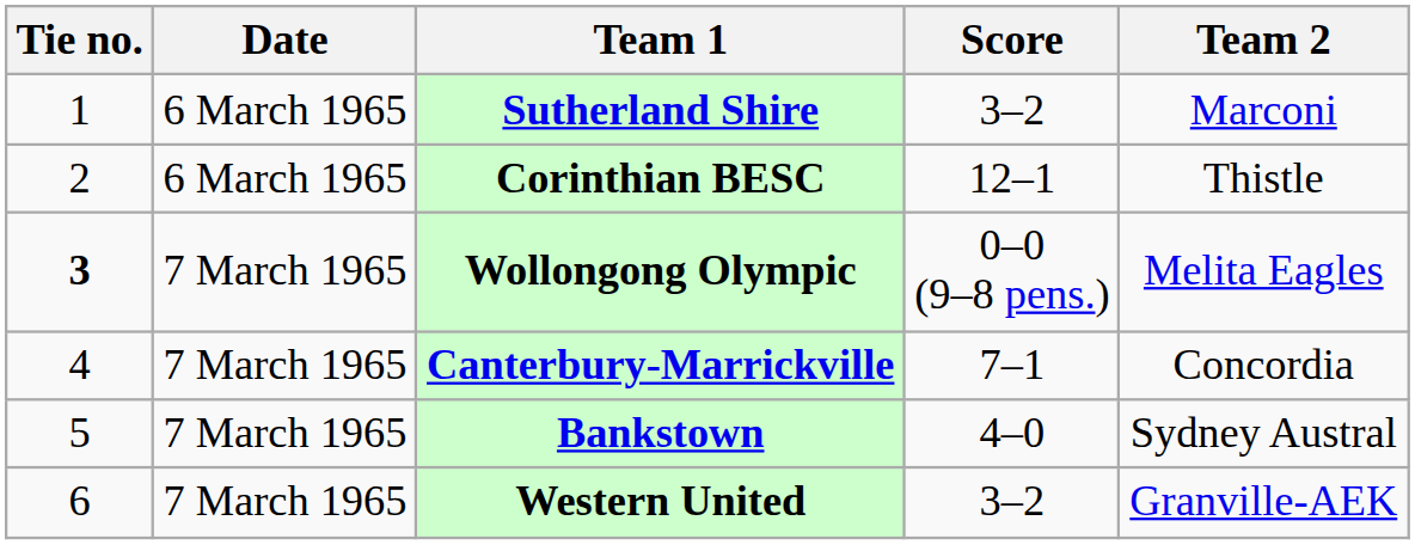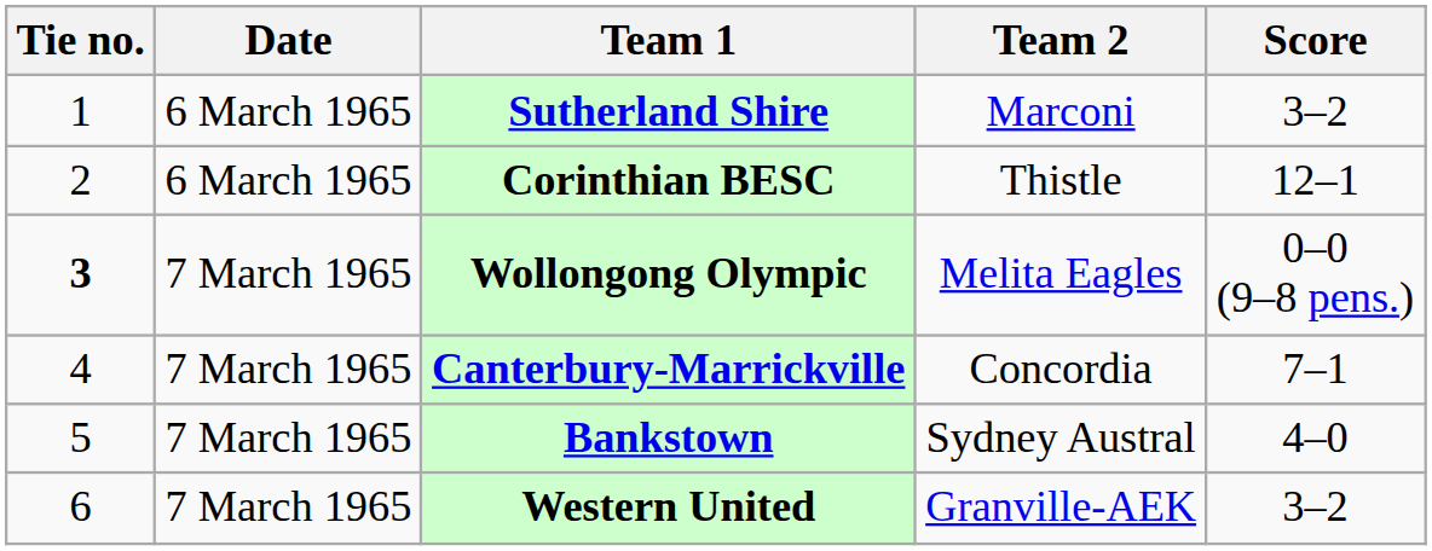 <table class="wikitable" style="text-align:center">
 <tr>
 <th>Tie no.</th>
 <th>Date</th>
 <th>Team 1 </th>
+<th>Team 2 </th>
 <th>Score</th>
-<th>Team 2 </th>
 </tr>
 <tr>
 <td>1</td>
 <td>6 March 1965</td>
 <td bgcolor=#cfc><strong><a href='#'>Sutherland Shire</a></strong> </td>
+<td><a href='#'>Marconi</a> </td>
 <td>3–2</td>
-<td><a href='#'>Marconi</a> </td>
 </tr>
 <tr>
 <td>2</td>
 <td>6 March 1965</td>
 <td bgcolor=#cfc><strong>Corinthian BESC</strong> </td>
+<td>Thistle </td>
 <td>12–1</td>
-<td>Thistle </td>
 </tr>
 <tr>
 <td><strong>3</strong></td>
 <td>7 March 1965</td>
 <td bgcolor=#cfc><strong>Wollongong Olympic</strong> </td>
+<td><a href='#'>Melita Eagles</a> </td>
 <td>0–0  <br> (9–8 <a href='#'>pens.</a>)</td>
-<td><a href='#'>Melita Eagles</a> </td>
 </tr>
 <tr>
 <td>4</td>
 <td>7 March 1965</td>
 <td bgcolor=#CFC><strong><a href='#'>Canterbury-Marrickville</a></strong> </td>
+<td>Concordia </td>
 <td>7–1</td>
-<td>Concordia </td>
 </tr>
 <tr>
 <td>5</td>
 <td>7 March 1965</td>
 <td bgcolor=#CFC><strong><a href='#'>Bankstown</a></strong> </td>
+<td>Sydney Austral </td>
 <td>4–0</td>
-<td>Sydney Austral </td>
 </tr>
 <tr>
 <td>6</td>
 <td>7 March 1965</td>
 <td bgcolor=#CFC><strong>Western United</strong> </td>
+<td><a href='#'>Granville-AEK</a> </td>
 <td>3–2</td>
-<td><a href='#'>Granville-AEK</a> </td>
 </tr>
 </table>
